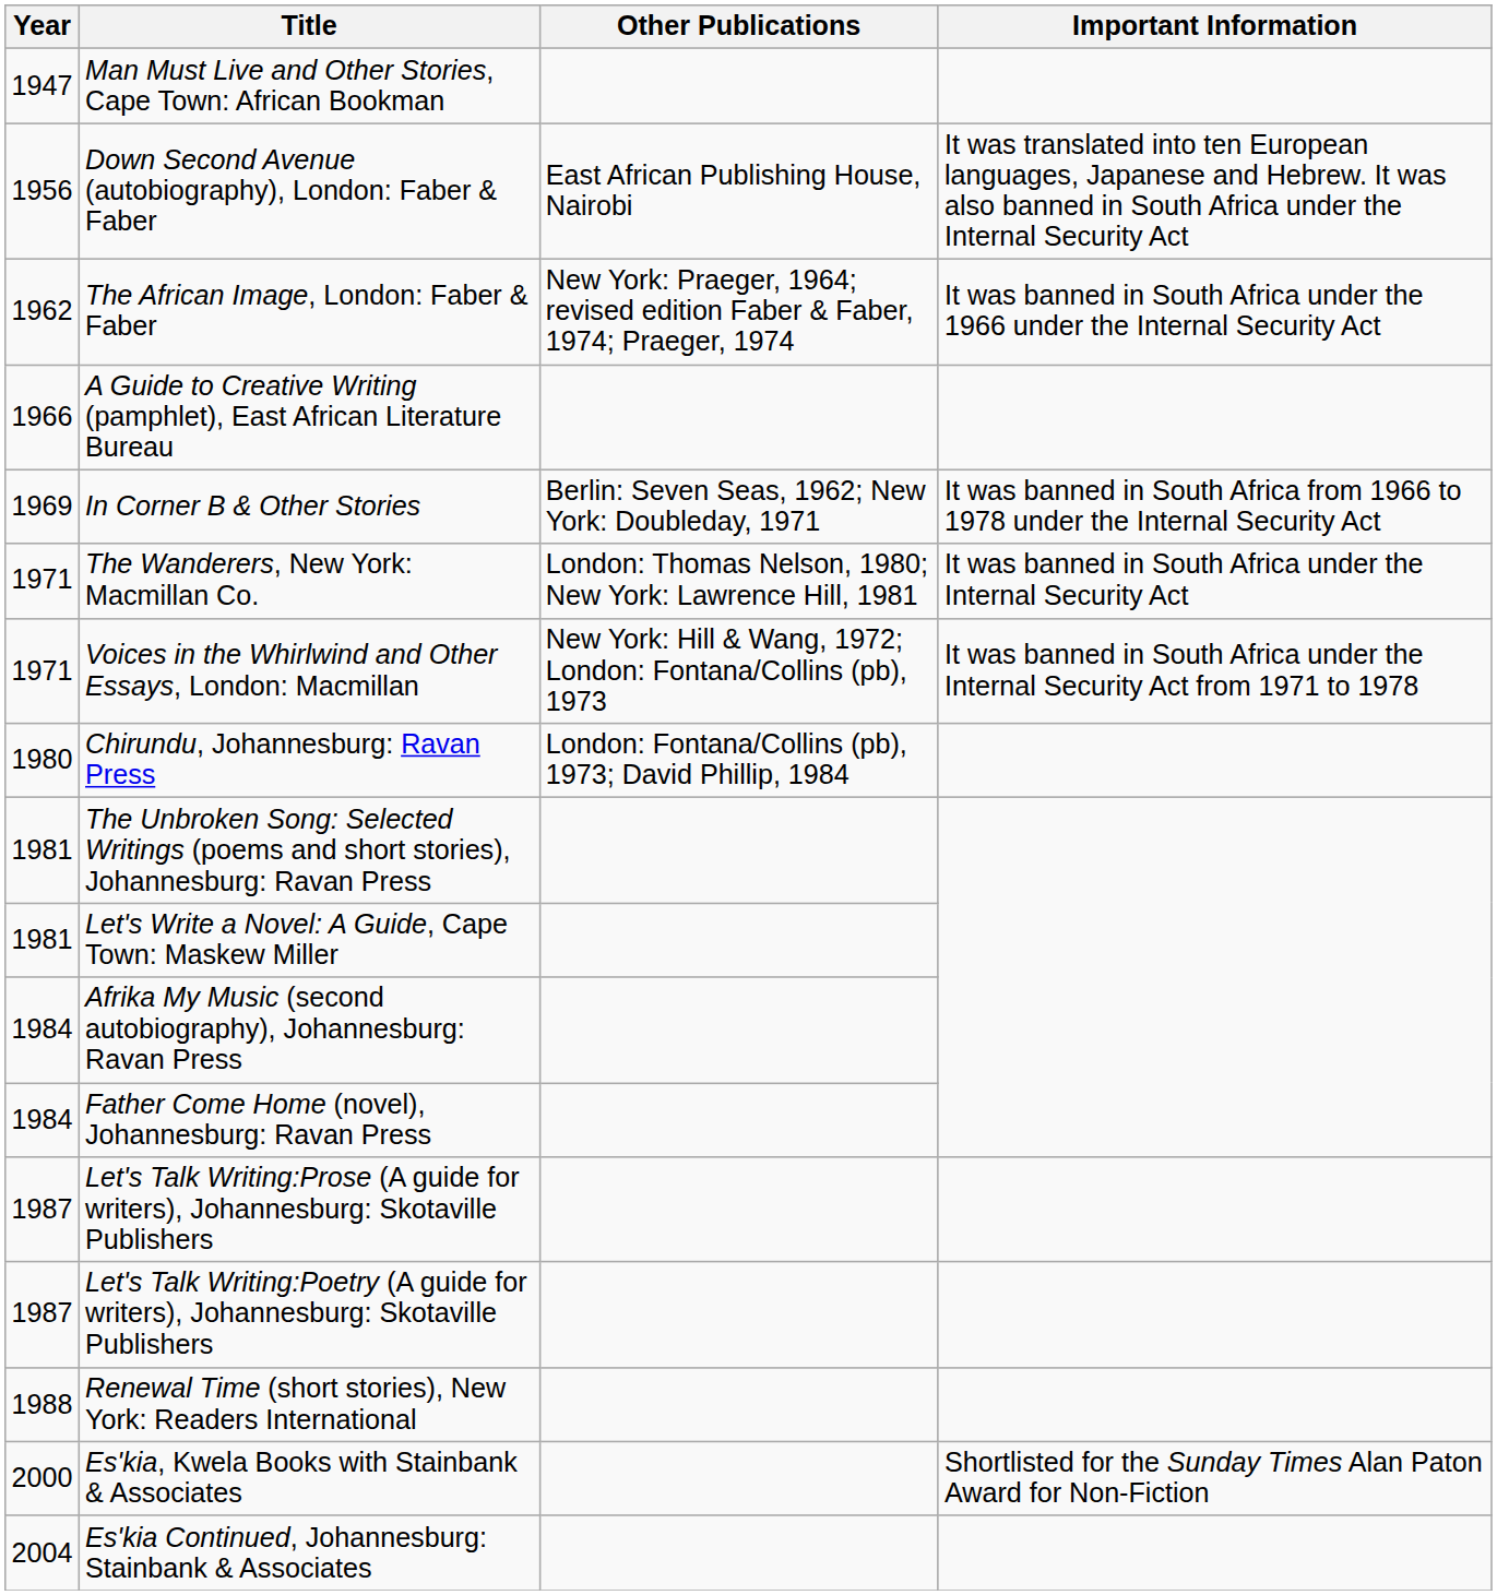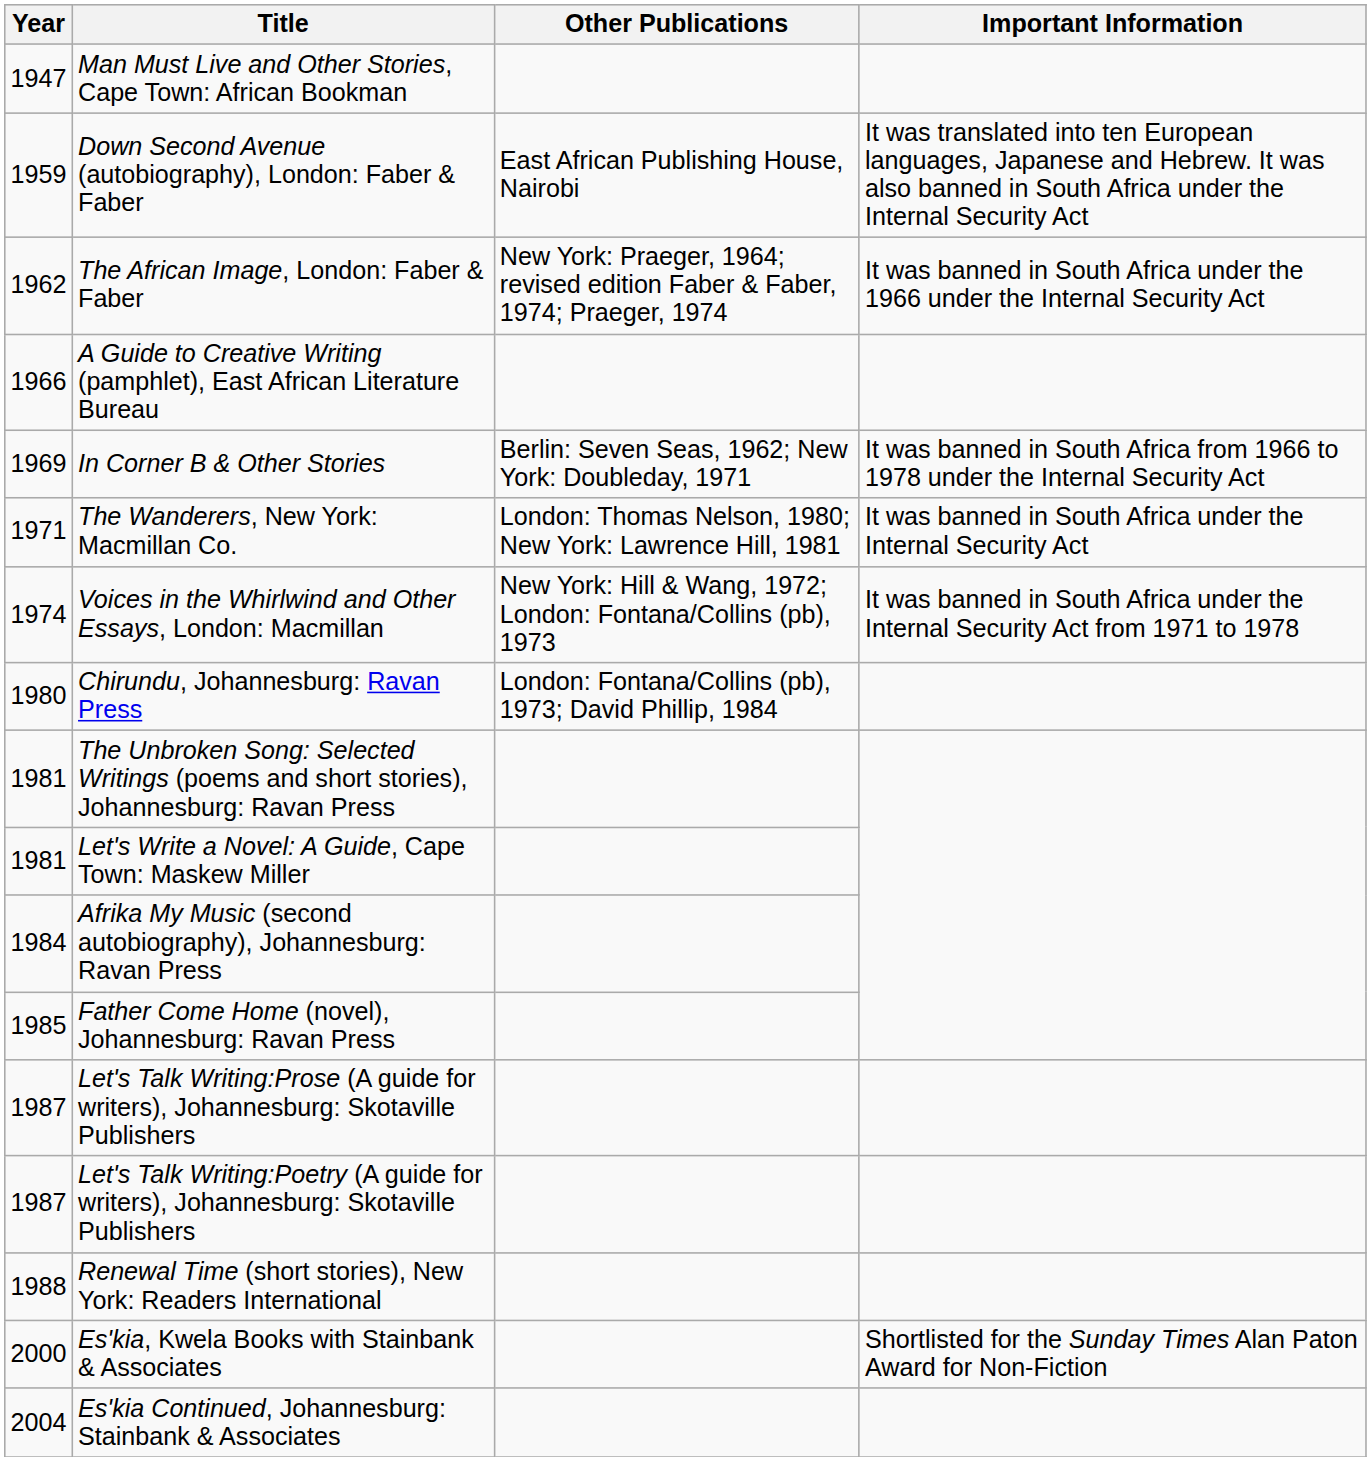 <table class="wikitable">
 <tr>
 <th>Year</th>
 <th>Title</th>
 <th>Other Publications</th>
 <th>Important Information</th>
 </tr>
 <tr>
 <td>1947</td>
 <td><em>Man Must Live and Other Stories</em>, Cape Town: African Bookman</td>
 <td></td>
 </tr>
 <tr>
-<td>1956</td>
+<td>1959</td>
 <td><em>Down Second Avenue</em> (autobiography), London: Faber & Faber</td>
 <td>East African Publishing House, Nairobi</td>
 <td>It was translated into ten European languages, Japanese and Hebrew. It was also banned in South Africa under the Internal Security Act</td>
 </tr>
 <tr>
 <td>1962</td>
 <td><em>The African Image</em>, London: Faber & Faber</td>
 <td>New York: Praeger, 1964; revised edition Faber & Faber, 1974; Praeger, 1974</td>
 <td>It was banned in South Africa under the 1966 under the Internal Security Act</td>
 </tr>
 <tr>
 <td>1966</td>
 <td><em>A Guide to Creative Writing</em> (pamphlet), East African Literature Bureau</td>
 <td></td>
 </tr>
 <tr>
 <td>1969</td>
 <td><em>In Corner B & Other Stories</em></td>
 <td>Berlin: Seven Seas, 1962; New York: Doubleday, 1971</td>
 <td>It was banned in South Africa from 1966 to 1978 under the Internal Security Act</td>
 </tr>
 <tr>
 <td>1971</td>
 <td><em>The Wanderers</em>, New York: Macmillan Co.</td>
 <td>London: Thomas Nelson, 1980; New York: Lawrence Hill, 1981</td>
 <td>It was banned in South Africa under the Internal Security Act</td>
 </tr>
 <tr>
-<td>1971</td>
+<td>1974</td>
 <td><em>Voices in the Whirlwind and Other Essays</em>, London: Macmillan</td>
 <td>New York: Hill & Wang, 1972; London: Fontana/Collins (pb), 1973</td>
 <td>It was banned in South Africa under the Internal Security Act from 1971 to 1978</td>
 </tr>
 <tr>
 <td>1980</td>
 <td><em>Chirundu</em>, Johannesburg: <a href='#'>Ravan Press</a></td>
 <td>London: Fontana/Collins (pb), 1973; David Phillip, 1984</td>
 <td></td>
 </tr>
 <tr>
 <td>1981</td>
 <td><em>The Unbroken Song: Selected Writings</em> (poems and short stories), Johannesburg: Ravan Press</td>
 <td></td>
 </tr>
 <tr>
 <td>1981</td>
 <td><em>Let's Write a Novel: A Guide</em>, Cape Town: Maskew Miller</td>
 <td></td>
 </tr>
 <tr>
 <td>1984</td>
 <td><em>Afrika My Music</em> (second autobiography), Johannesburg: Ravan Press</td>
 <td></td>
 </tr>
 <tr>
-<td>1984</td>
+<td>1985</td>
 <td><em>Father Come Home</em> (novel), Johannesburg: Ravan Press</td>
 <td></td>
 </tr>
 <tr>
 <td>1987</td>
 <td><em>Let's Talk Writing:Prose</em> (A guide for writers), Johannesburg: Skotaville Publishers</td>
 <td></td>
 <td></td>
 </tr>
 <tr>
 <td>1987</td>
 <td><em>Let's Talk Writing:Poetry</em> (A guide for writers), Johannesburg: Skotaville Publishers</td>
 <td></td>
 <td></td>
 </tr>
 <tr>
 <td>1988</td>
 <td><em>Renewal Time</em> (short stories), New York: Readers International</td>
 <td></td>
 </tr>
 <tr>
 <td>2000</td>
 <td><em>Es'kia</em>, Kwela Books with Stainbank & Associates</td>
 <td></td>
 <td>Shortlisted for the <em>Sunday Times</em> Alan Paton Award for Non-Fiction</td>
 </tr>
 <tr>
 <td>2004</td>
 <td><em>Es'kia Continued</em>, Johannesburg: Stainbank & Associates</td>
 <td></td>
 <td></td>
 </tr>
 </table>
